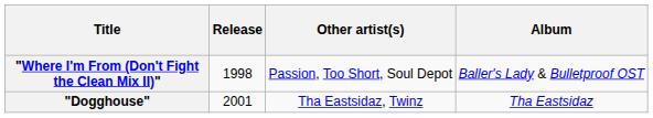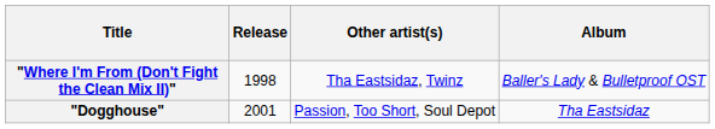 <table class="wikitable plainrowheaders" style="text-align:center;">
 <tr>
 <th scope="col" style="width:15em;"><br>Title<br><br></th>
 <th scope="col">Release</th>
 <th scope="col">Other artist(s)</th>
 <th scope="col">Album</th>
 </tr>
 <tr>
 <th scope="row">"<a href='#'>Where I'm From (Don't Fight the Clean Mix II)</a>"</th>
 <td>1998</td>
-<td><a href='#'>Passion</a>, <a href='#'>Too Short</a>, Soul Depot</td>
+<td><a href='#'>Tha Eastsidaz</a>, <a href='#'>Twinz</a></td>
 <td><em><a href='#'>Baller's Lady</a></em> & <em><a href='#'>Bulletproof OST</a></em></td>
 </tr>
 <tr>
 <th scope="row">"Dogghouse"</th>
 <td>2001</td>
-<td><a href='#'>Tha Eastsidaz</a>, <a href='#'>Twinz</a></td>
+<td><a href='#'>Passion</a>, <a href='#'>Too Short</a>, Soul Depot</td>
 <td><em><a href='#'>Tha Eastsidaz</a></em></td>
 </tr>
 </table>
